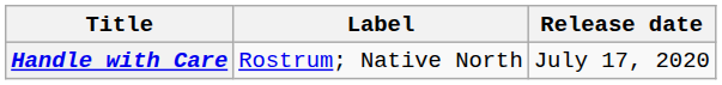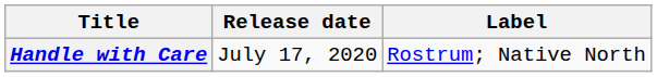 <table class="wikitable plainrowheaders" style="text-align:center;">
 <tr>
 <th scope="col">Title</th>
+<th scope="col">Release date</th>
 <th scope="col">Label</th>
-<th scope="col">Release date</th>
 </tr>
 <tr>
 <th scope="row"><em><a href='#'>Handle with Care</a></em></th>
+<td>July 17, 2020</td>
 <td><a href='#'>Rostrum</a>; Native North</td>
-<td>July 17, 2020</td>
 </tr>
 </table>
